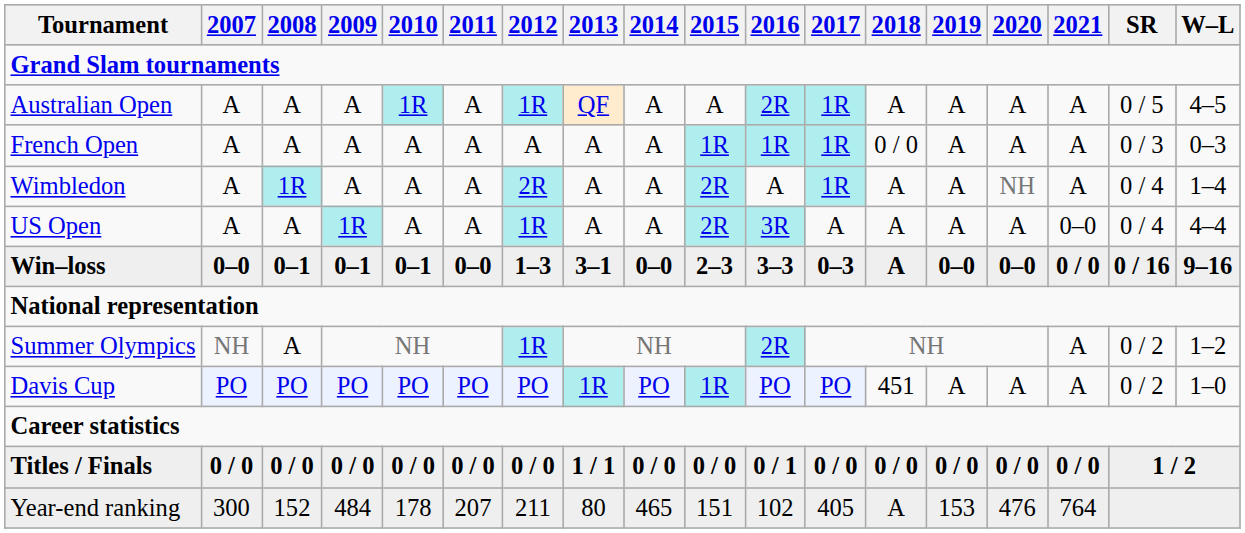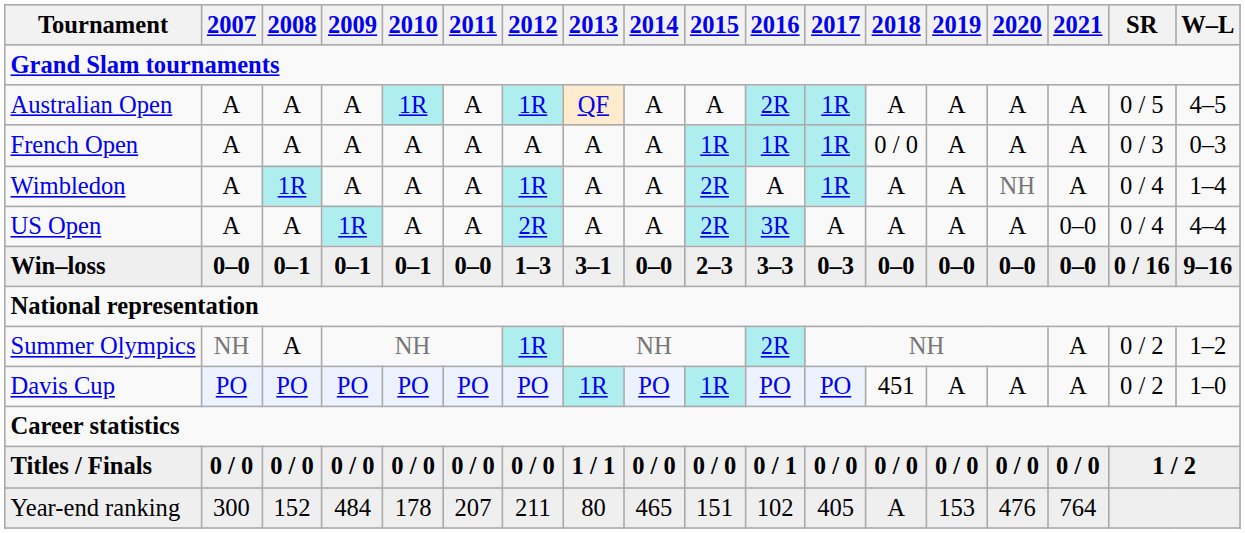 <table class=wikitable style=text-align:center;font-size:96%>
 <tr>
 <th>Tournament</th>
 <th><a href='#'>2007</a></th>
 <th><a href='#'>2008</a></th>
 <th><a href='#'>2009</a></th>
 <th><a href='#'>2010</a></th>
 <th><a href='#'>2011</a></th>
 <th><a href='#'>2012</a></th>
 <th><a href='#'>2013</a></th>
 <th><a href='#'>2014</a></th>
 <th><a href='#'>2015</a></th>
 <th><a href='#'>2016</a></th>
 <th><a href='#'>2017</a></th>
 <th><a href='#'>2018</a></th>
 <th><a href='#'>2019</a></th>
 <th><a href='#'>2020</a></th>
 <th><a href='#'>2021</a></th>
 <th>SR</th>
 <th>W–L</th>
 </tr>
 <tr>
 <td colspan="18" align="left"><strong><a href='#'>Grand Slam tournaments</a></strong></td>
 </tr>
 <tr>
 <td align=left><a href='#'>Australian Open</a></td>
 <td>A</td>
 <td>A</td>
 <td>A</td>
 <td bgcolor=afeeee><a href='#'>1R</a></td>
 <td>A</td>
 <td bgcolor=afeeee><a href='#'>1R</a></td>
 <td bgcolor=ffebcd><a href='#'>QF</a></td>
 <td>A</td>
 <td>A</td>
 <td bgcolor=afeeee><a href='#'>2R</a></td>
 <td bgcolor=afeeee><a href='#'>1R</a></td>
 <td>A</td>
 <td>A</td>
 <td>A</td>
 <td>A</td>
 <td>0 / 5</td>
 <td>4–5</td>
 </tr>
 <tr>
 <td align=left><a href='#'>French Open</a></td>
 <td>A</td>
 <td>A</td>
 <td>A</td>
 <td>A</td>
 <td>A</td>
 <td>A</td>
 <td>A</td>
 <td>A</td>
 <td bgcolor=afeeee><a href='#'>1R</a></td>
 <td bgcolor=afeeee><a href='#'>1R</a></td>
 <td bgcolor=afeeee><a href='#'>1R</a></td>
 <td>0 / 0</td>
 <td>A</td>
 <td>A</td>
 <td>A</td>
 <td>0 / 3</td>
 <td>0–3</td>
 </tr>
 <tr>
 <td align=left><a href='#'>Wimbledon</a></td>
 <td>A</td>
 <td bgcolor=afeeee><a href='#'>1R</a></td>
 <td>A</td>
 <td>A</td>
 <td>A</td>
-<td bgcolor=afeeee><a href='#'>2R</a></td>
+<td bgcolor=afeeee><a href='#'>1R</a></td>
 <td>A</td>
 <td>A</td>
 <td bgcolor=afeeee><a href='#'>2R</a></td>
 <td>A</td>
 <td bgcolor=afeeee><a href='#'>1R</a></td>
 <td>A</td>
 <td>A</td>
 <td style="color:#767676">NH</td>
 <td>A</td>
 <td>0 / 4</td>
 <td>1–4</td>
 </tr>
 <tr>
 <td align=left><a href='#'>US Open</a></td>
 <td>A</td>
 <td>A</td>
 <td bgcolor=afeeee><a href='#'>1R</a></td>
 <td>A</td>
 <td>A</td>
-<td bgcolor=afeeee><a href='#'>1R</a></td>
+<td bgcolor=afeeee><a href='#'>2R</a></td>
 <td>A</td>
 <td>A</td>
 <td bgcolor=afeeee><a href='#'>2R</a></td>
 <td bgcolor=afeeee><a href='#'>3R</a></td>
 <td>A</td>
 <td>A</td>
 <td>A</td>
 <td>A</td>
 <td>0–0</td>
 <td>0 / 4</td>
 <td>4–4</td>
 </tr>
 <tr style="font-weight:bold; background:#efefef;">
 <td style=text-align:left>Win–loss</td>
 <td>0–0</td>
 <td>0–1</td>
 <td>0–1</td>
 <td>0–1</td>
 <td>0–0</td>
 <td>1–3</td>
 <td>3–1</td>
 <td>0–0</td>
 <td>2–3</td>
 <td>3–3</td>
 <td>0–3</td>
-<td>A</td>
 <td>0–0</td>
 <td>0–0</td>
-<td>0 / 0</td>
+<td>0–0</td>
+<td>0–0</td>
 <td>0 / 16</td>
 <td>9–16</td>
 </tr>
 <tr>
 <td colspan="18" align="left"><strong>National representation</strong></td>
 </tr>
 <tr>
 <td align=left><a href='#'>Summer Olympics</a></td>
 <td style=color:#767676>NH</td>
 <td>A</td>
 <td colspan=3 style=color:#767676>NH</td>
 <td bgcolor=#afeeee><a href='#'>1R</a></td>
 <td colspan=3 style=color:#767676>NH</td>
 <td bgcolor=#afeeee><a href='#'>2R</a></td>
 <td colspan=4 style=color:#767676>NH</td>
 <td>A</td>
 <td>0 / 2</td>
 <td>1–2</td>
 </tr>
 <tr>
 <td align=left><a href='#'>Davis Cup</a></td>
 <td bgcolor=ecf2ff><a href='#'>PO</a></td>
 <td bgcolor=ecf2ff><a href='#'>PO</a></td>
 <td bgcolor=ecf2ff><a href='#'>PO</a></td>
 <td bgcolor=ecf2ff><a href='#'>PO</a></td>
 <td bgcolor=ecf2ff><a href='#'>PO</a></td>
 <td bgcolor=ecf2ff><a href='#'>PO</a></td>
 <td bgcolor=afeeee><a href='#'>1R</a></td>
 <td bgcolor=ecf2ff><a href='#'>PO</a></td>
 <td bgcolor=afeeee><a href='#'>1R</a></td>
 <td bgcolor=ecf2ff><a href='#'>PO</a></td>
 <td bgcolor=ecf2ff><a href='#'>PO</a></td>
 <td>451</td>
 <td>A</td>
 <td>A</td>
 <td>A</td>
 <td>0 / 2</td>
 <td>1–0</td>
 </tr>
 <tr>
 <td colspan="18" align="left"><strong>Career statistics</strong></td>
 </tr>
 <tr style="font-weight:bold; background:#efefef;">
 <td style=text-align:left>Titles / Finals</td>
 <td>0 / 0</td>
 <td>0 / 0</td>
 <td>0 / 0</td>
 <td>0 / 0</td>
 <td>0 / 0</td>
 <td>0 / 0</td>
 <td>1 / 1</td>
 <td>0 / 0</td>
 <td>0 / 0</td>
 <td>0 / 1</td>
 <td>0 / 0</td>
 <td>0 / 0</td>
 <td>0 / 0</td>
 <td>0 / 0</td>
 <td>0 / 0</td>
 <td colspan=2>1 / 2</td>
 </tr>
 <tr bgcolor="efefef">
 <td align=left>Year-end ranking</td>
 <td>300</td>
 <td>152</td>
 <td>484</td>
 <td>178</td>
 <td>207</td>
 <td>211</td>
 <td>80</td>
 <td>465</td>
 <td>151</td>
 <td>102</td>
 <td>405</td>
 <td>A</td>
 <td>153</td>
 <td>476</td>
 <td>764</td>
 <td colspan=2></td>
 </tr>
 </table>
